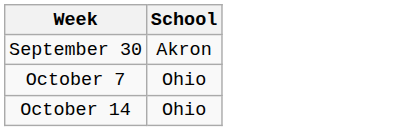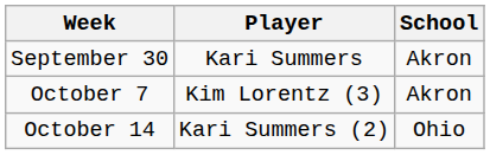 <table class="wikitable" style="text-align:center;">
 <tr>
 <th>Week</th>
+<th>Player</th>
 <th>School</th>
 </tr>
 <tr>
 <td>September 30</td>
+<td>Kari Summers</td>
 <td>Akron</td>
 </tr>
 <tr>
 <td>October 7</td>
-<td>Ohio</td>
+<td>Kim Lorentz (3)</td>
+<td>Akron</td>
 </tr>
 <tr>
 <td>October 14</td>
+<td>Kari Summers (2)</td>
 <td>Ohio</td>
 </tr>
 </table>
